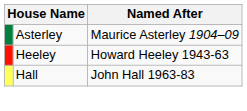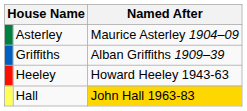 <table class="wikitable">
 <tr>
 <th colspan="2">House Name</th>
 <th>Named After</th>
 </tr>
 <tr>
 <td style="background-color: #007f3f;"></td>
 <td>Asterley</td>
 <td>Maurice Asterley <em>1904–09</em></td>
 </tr>
 <tr>
+<td style="background-color: #005fbf;"></td>
+<td>Griffiths</td>
+<td>Alban Griffiths <em>1909–39</em></td>
+</tr>
+<tr>
 <td style="background-color: #ff0f00;"></td>
 <td>Heeley</td>
 <td>Howard Heeley 1943-63</td>
 </tr>
 <tr>
 <td style="background-color: #ffff56;"></td>
 <td>Hall</td>
-<td>John Hall 1963-83</td>
+<td style="background: gold;">John Hall 1963-83</td>
 </tr>
 </table>
